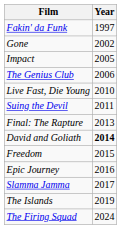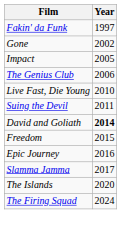 <table class="wikitable">
 <tr>
 <th>Film</th>
 <th>Year</th>
 </tr>
 <tr>
 <td><em><a href='#'>Fakin' da Funk</a></em></td>
 <td>1997</td>
 </tr>
 <tr>
 <td><em>Gone</em></td>
 <td>2002</td>
 </tr>
 <tr>
 <td><em>Impact</em></td>
 <td>2005</td>
 </tr>
 <tr>
 <td><em><a href='#'>The Genius Club</a></em></td>
 <td>2006</td>
 </tr>
 <tr>
 <td><em>Live Fast, Die Young</em></td>
 <td>2010</td>
 </tr>
 <tr>
 <td><em><a href='#'>Suing the Devil</a></em></td>
 <td>2011</td>
 </tr>
 <tr>
-<td><em>Final: The Rapture</em></td>
-<td>2013</td>
-</tr>
-<tr>
 <td><em>David and Goliath</em></td>
 <td><strong>2014</strong></td>
 </tr>
 <tr>
 <td><em>Freedom</em></td>
 <td>2015</td>
 </tr>
 <tr>
 <td><em>Epic Journey</em></td>
 <td>2016</td>
 </tr>
 <tr>
 <td><em><a href='#'>Slamma Jamma</a></em></td>
 <td>2017</td>
 </tr>
 <tr>
 <td><em>The Islands</em></td>
-<td>2019</td>
+<td>2020</td>
 </tr>
 <tr>
 <td><em><a href='#'>The Firing Squad</a></em></td>
 <td>2024</td>
 </tr>
 </table>
